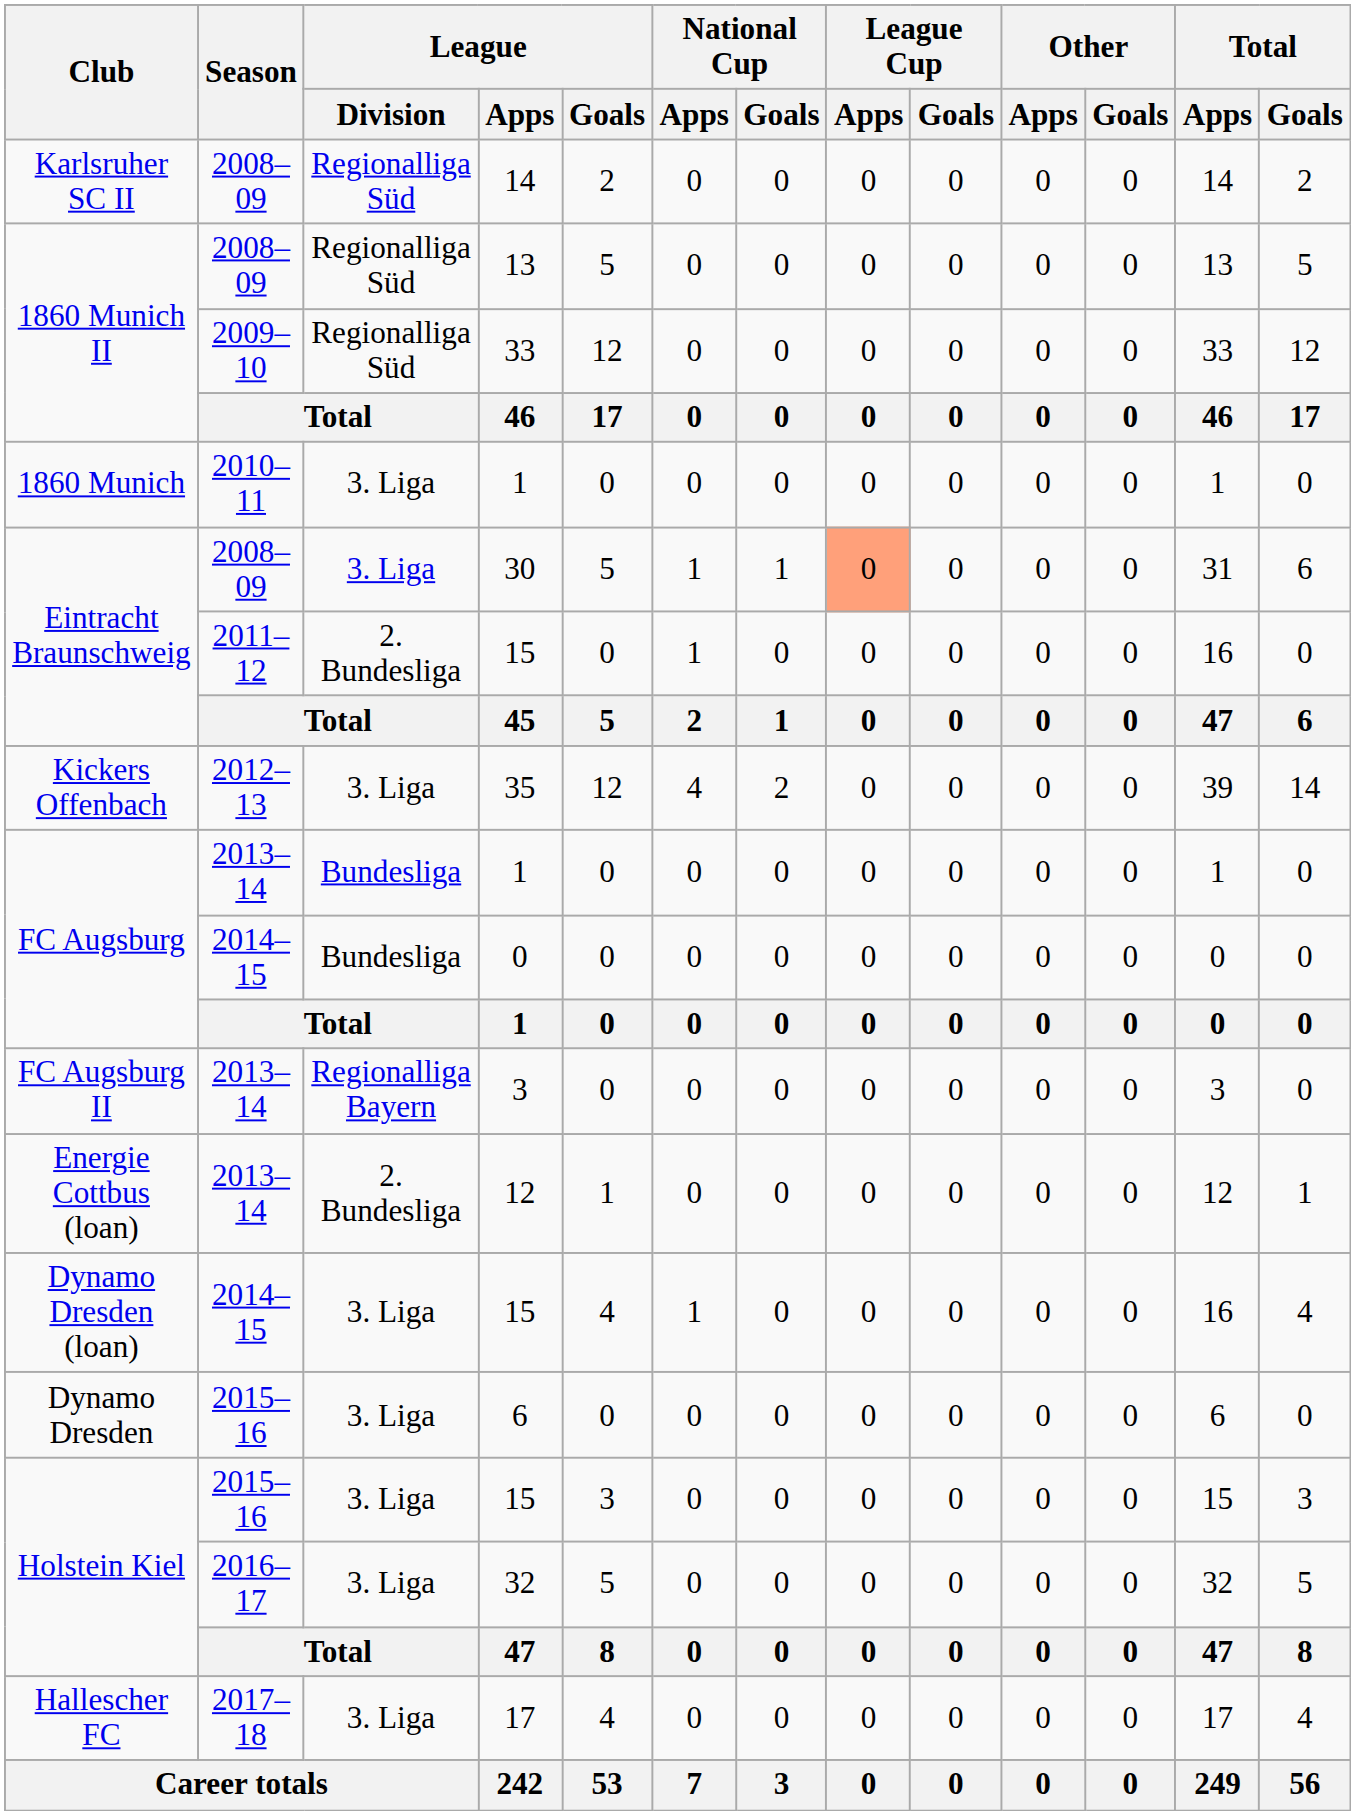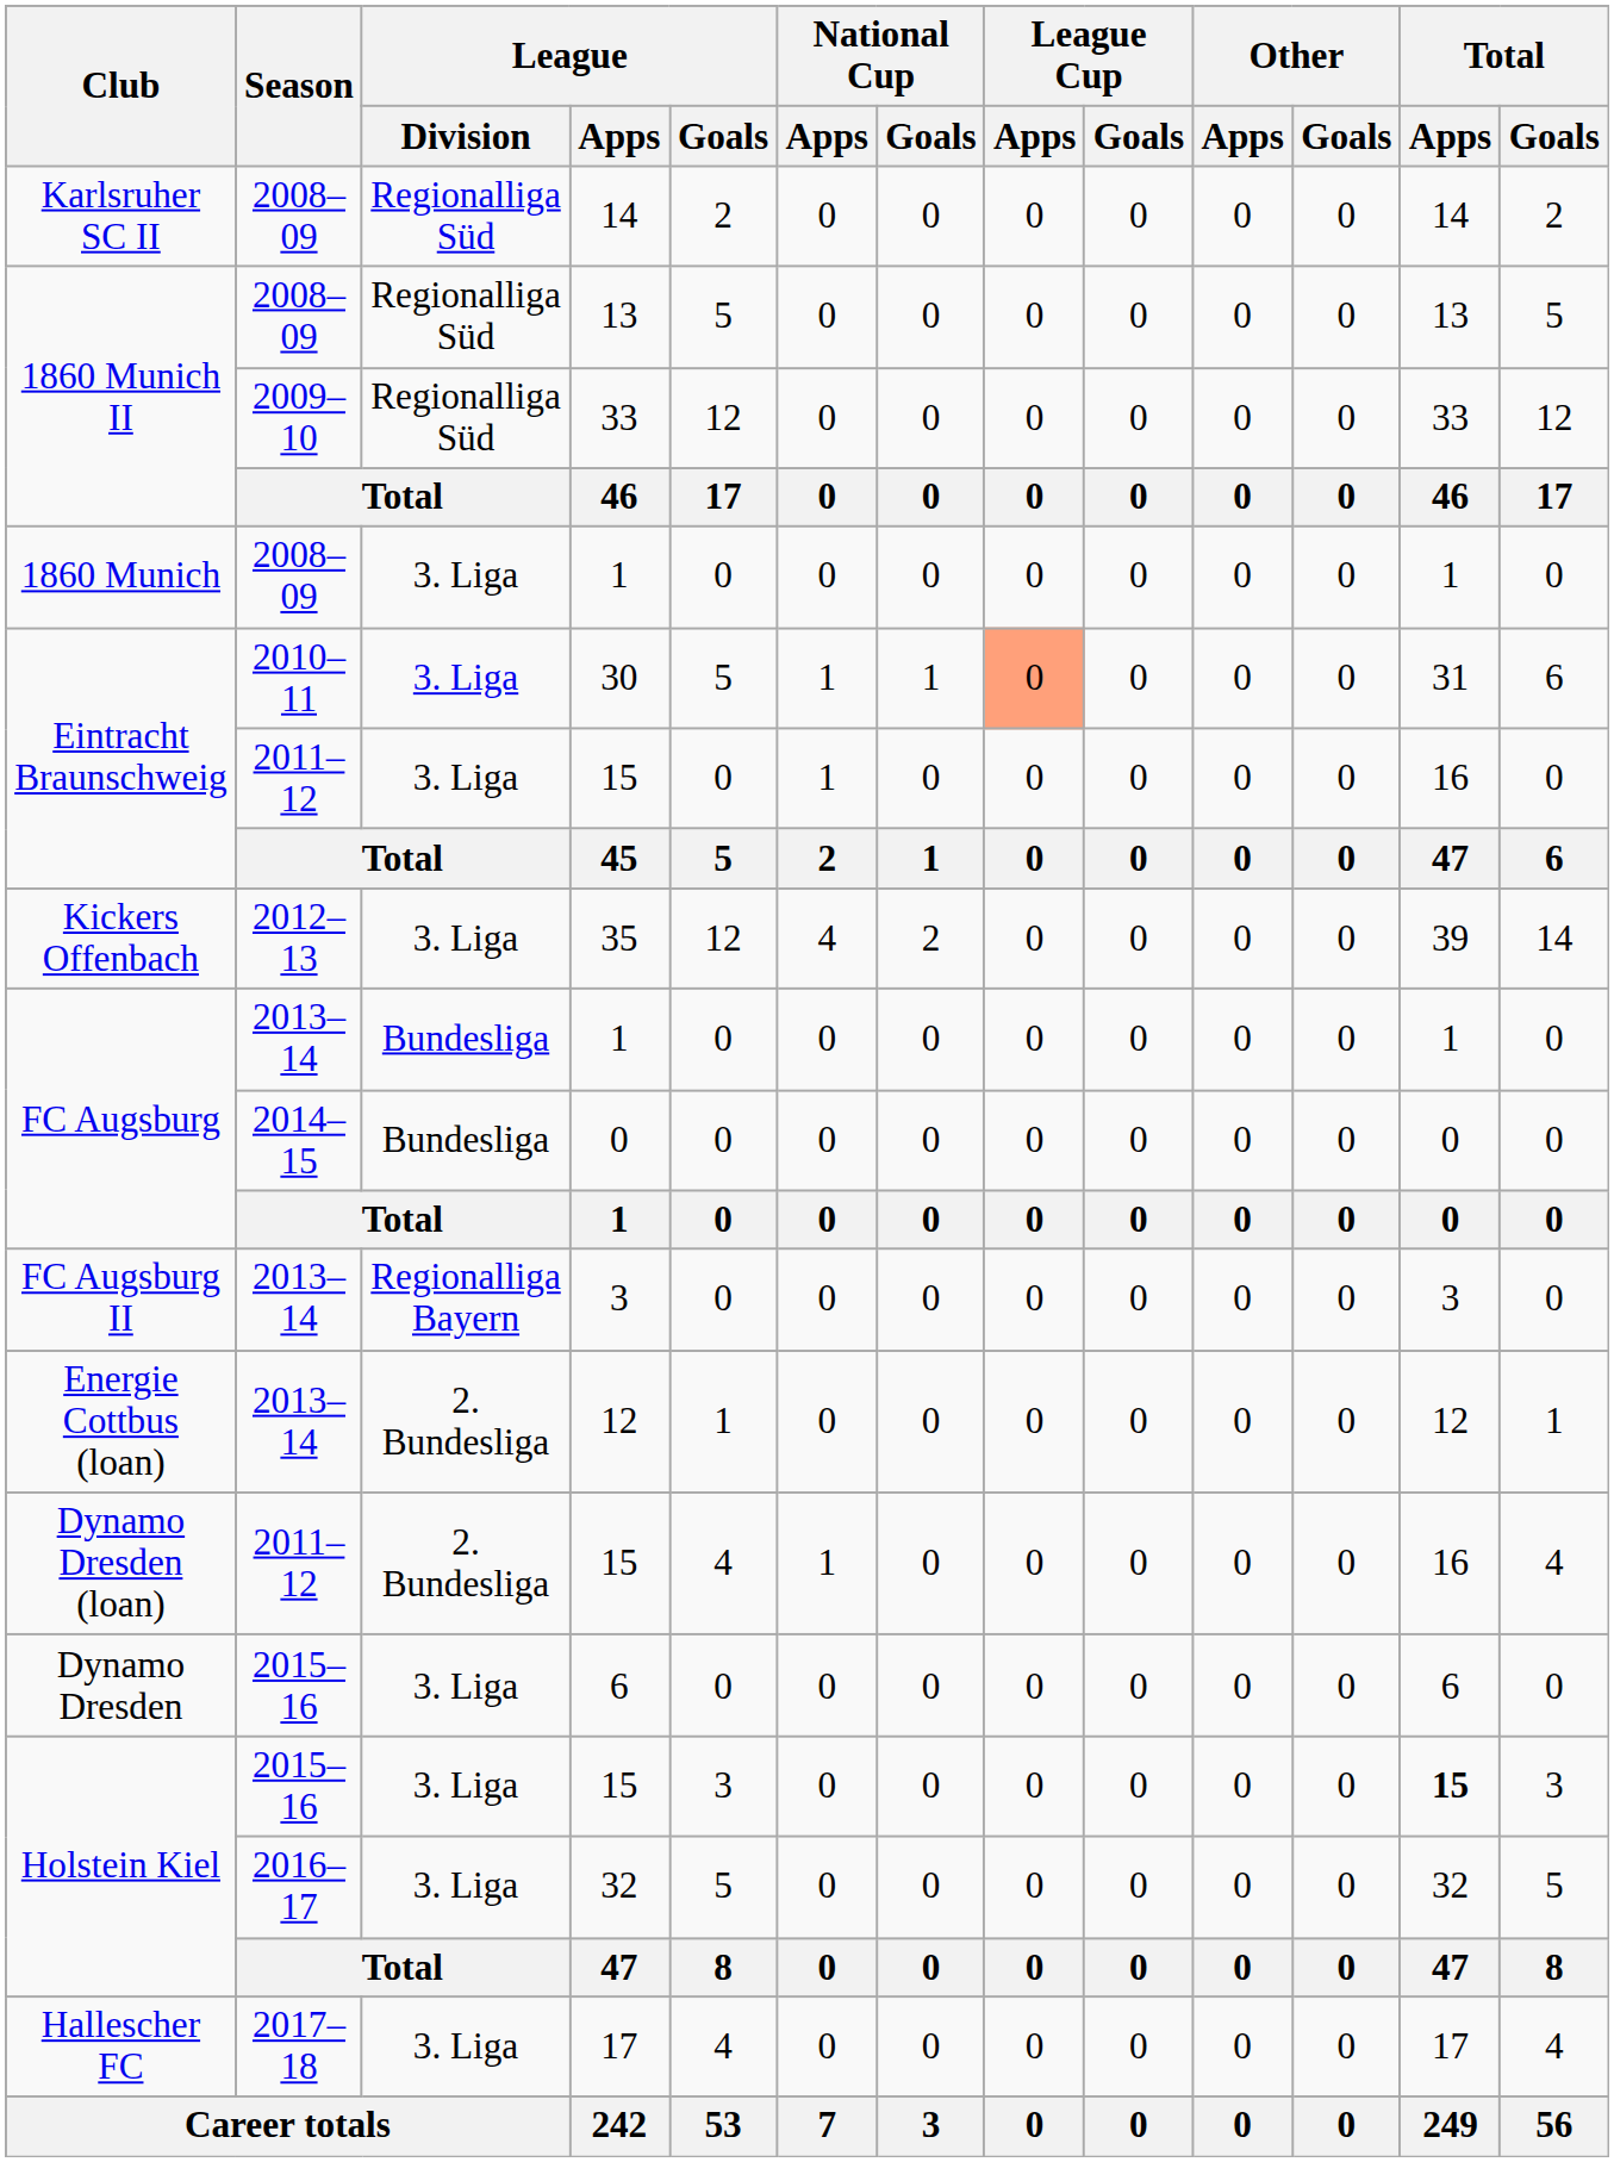 <table class="wikitable" style="text-align: center">
 <tr>
 <th rowspan="2">Club</th>
 <th rowspan="2">Season</th>
 <th colspan="3">League</th>
 <th colspan="2">National Cup</th>
 <th colspan="2">League Cup</th>
 <th colspan="2">Other</th>
 <th colspan="2">Total</th>
 </tr>
 <tr>
 <th>Division</th>
 <th>Apps</th>
 <th>Goals</th>
 <th>Apps</th>
 <th>Goals</th>
 <th>Apps</th>
 <th>Goals</th>
 <th>Apps</th>
 <th>Goals</th>
 <th>Apps</th>
 <th>Goals</th>
 </tr>
 <tr>
 <td><a href='#'>Karlsruher SC II</a></td>
 <td><a href='#'>2008–09</a></td>
 <td><a href='#'>Regionalliga Süd</a></td>
 <td>14</td>
 <td>2</td>
 <td>0</td>
 <td>0</td>
 <td>0</td>
 <td>0</td>
 <td>0</td>
 <td>0</td>
 <td>14</td>
 <td>2</td>
 </tr>
 <tr>
 <td rowspan="3"><a href='#'>1860 Munich II</a></td>
 <td><a href='#'>2008–09</a></td>
 <td>Regionalliga Süd</td>
 <td>13</td>
 <td>5</td>
 <td>0</td>
 <td>0</td>
 <td>0</td>
 <td>0</td>
 <td>0</td>
 <td>0</td>
 <td>13</td>
 <td>5</td>
 </tr>
 <tr>
 <td><a href='#'>2009–10</a></td>
 <td>Regionalliga Süd</td>
 <td>33</td>
 <td>12</td>
 <td>0</td>
 <td>0</td>
 <td>0</td>
 <td>0</td>
 <td>0</td>
 <td>0</td>
 <td>33</td>
 <td>12</td>
 </tr>
 <tr>
 <th colspan="2">Total</th>
 <th>46</th>
 <th>17</th>
 <th>0</th>
 <th>0</th>
 <th>0</th>
 <th>0</th>
 <th>0</th>
 <th>0</th>
 <th>46</th>
 <th>17</th>
 </tr>
 <tr>
 <td><a href='#'>1860 Munich</a></td>
-<td><a href='#'>2010–11</a></td>
+<td><a href='#'>2008–09</a></td>
 <td>3. Liga</td>
 <td>1</td>
 <td>0</td>
 <td>0</td>
 <td>0</td>
 <td>0</td>
 <td>0</td>
 <td>0</td>
 <td>0</td>
 <td>1</td>
 <td>0</td>
 </tr>
 <tr>
 <td rowspan="3"><a href='#'>Eintracht Braunschweig</a></td>
-<td><a href='#'>2008–09</a></td>
+<td><a href='#'>2010–11</a></td>
 <td><a href='#'>3. Liga</a></td>
 <td>30</td>
 <td>5</td>
 <td>1</td>
 <td>1</td>
 <td style="background: lightsalmon;">0</td>
 <td>0</td>
 <td>0</td>
 <td>0</td>
 <td>31</td>
 <td>6</td>
 </tr>
 <tr>
 <td><a href='#'>2011–12</a></td>
-<td>2. Bundesliga</td>
+<td>3. Liga</td>
 <td>15</td>
 <td>0</td>
 <td>1</td>
 <td>0</td>
 <td>0</td>
 <td>0</td>
 <td>0</td>
 <td>0</td>
 <td>16</td>
 <td>0</td>
 </tr>
 <tr>
 <th colspan="2">Total</th>
 <th>45</th>
 <th>5</th>
 <th>2</th>
 <th>1</th>
 <th>0</th>
 <th>0</th>
 <th>0</th>
 <th>0</th>
 <th>47</th>
 <th>6</th>
 </tr>
 <tr>
 <td><a href='#'>Kickers Offenbach</a></td>
 <td><a href='#'>2012–13</a></td>
 <td>3. Liga</td>
 <td>35</td>
 <td>12</td>
 <td>4</td>
 <td>2</td>
 <td>0</td>
 <td>0</td>
 <td>0</td>
 <td>0</td>
 <td>39</td>
 <td>14</td>
 </tr>
 <tr>
 <td rowspan="3"><a href='#'>FC Augsburg</a></td>
 <td><a href='#'>2013–14</a></td>
 <td><a href='#'>Bundesliga</a></td>
 <td>1</td>
 <td>0</td>
 <td>0</td>
 <td>0</td>
 <td>0</td>
 <td>0</td>
 <td>0</td>
 <td>0</td>
 <td>1</td>
 <td>0</td>
 </tr>
 <tr>
 <td><a href='#'>2014–15</a></td>
 <td>Bundesliga</td>
 <td>0</td>
 <td>0</td>
 <td>0</td>
 <td>0</td>
 <td>0</td>
 <td>0</td>
 <td>0</td>
 <td>0</td>
 <td>0</td>
 <td>0</td>
 </tr>
 <tr>
 <th colspan="2">Total</th>
 <th>1</th>
 <th>0</th>
 <th>0</th>
 <th>0</th>
 <th>0</th>
 <th>0</th>
 <th>0</th>
 <th>0</th>
 <th>0</th>
 <th>0</th>
 </tr>
 <tr>
 <td><a href='#'>FC Augsburg II</a></td>
 <td><a href='#'>2013–14</a></td>
 <td><a href='#'>Regionalliga Bayern</a></td>
 <td>3</td>
 <td>0</td>
 <td>0</td>
 <td>0</td>
 <td>0</td>
 <td>0</td>
 <td>0</td>
 <td>0</td>
 <td>3</td>
 <td>0</td>
 </tr>
 <tr>
 <td><a href='#'>Energie Cottbus</a> (loan)</td>
 <td><a href='#'>2013–14</a></td>
 <td>2. Bundesliga</td>
 <td>12</td>
 <td>1</td>
 <td>0</td>
 <td>0</td>
 <td>0</td>
 <td>0</td>
 <td>0</td>
 <td>0</td>
 <td>12</td>
 <td>1</td>
 </tr>
 <tr>
 <td><a href='#'>Dynamo Dresden</a> (loan)</td>
-<td><a href='#'>2014–15</a></td>
-<td>3. Liga</td>
+<td><a href='#'>2011–12</a></td>
+<td>2. Bundesliga</td>
 <td>15</td>
 <td>4</td>
 <td>1</td>
 <td>0</td>
 <td>0</td>
 <td>0</td>
 <td>0</td>
 <td>0</td>
 <td>16</td>
 <td>4</td>
 </tr>
 <tr>
 <td>Dynamo Dresden</td>
 <td><a href='#'>2015–16</a></td>
 <td>3. Liga</td>
 <td>6</td>
 <td>0</td>
 <td>0</td>
 <td>0</td>
 <td>0</td>
 <td>0</td>
 <td>0</td>
 <td>0</td>
 <td>6</td>
 <td>0</td>
 </tr>
 <tr>
 <td rowspan="3"><a href='#'>Holstein Kiel</a></td>
 <td><a href='#'>2015–16</a></td>
 <td>3. Liga</td>
 <td>15</td>
 <td>3</td>
 <td>0</td>
 <td>0</td>
 <td>0</td>
 <td>0</td>
 <td>0</td>
 <td>0</td>
-<td>15</td>
+<td><strong>15</strong></td>
 <td>3</td>
 </tr>
 <tr>
 <td><a href='#'>2016–17</a></td>
 <td>3. Liga</td>
 <td>32</td>
 <td>5</td>
 <td>0</td>
 <td>0</td>
 <td>0</td>
 <td>0</td>
 <td>0</td>
 <td>0</td>
 <td>32</td>
 <td>5</td>
 </tr>
 <tr>
 <th colspan="2">Total</th>
 <th>47</th>
 <th>8</th>
 <th>0</th>
 <th>0</th>
 <th>0</th>
 <th>0</th>
 <th>0</th>
 <th>0</th>
 <th>47</th>
 <th>8</th>
 </tr>
 <tr>
 <td><a href='#'>Hallescher FC</a></td>
 <td><a href='#'>2017–18</a></td>
 <td>3. Liga</td>
 <td>17</td>
 <td>4</td>
 <td>0</td>
 <td>0</td>
 <td>0</td>
 <td>0</td>
 <td>0</td>
 <td>0</td>
 <td>17</td>
 <td>4</td>
 </tr>
 <tr>
 <th colspan="3">Career totals</th>
 <th>242</th>
 <th>53</th>
 <th>7</th>
 <th>3</th>
 <th>0</th>
 <th>0</th>
 <th>0</th>
 <th>0</th>
 <th>249</th>
 <th>56</th>
 </tr>
 </table>
